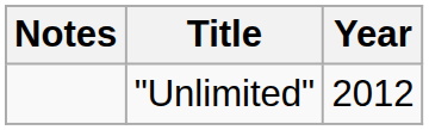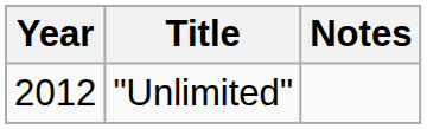 <table class="wikitable">
 <tr>
+<th>Year</th>
+<th>Title</th>
 <th>Notes</th>
-<th>Title</th>
-<th>Year</th>
 </tr>
 <tr>
+<td>2012</td>
+<td>"Unlimited"</td>
 <td></td>
-<td>"Unlimited"</td>
-<td>2012</td>
 </tr>
 </table>
